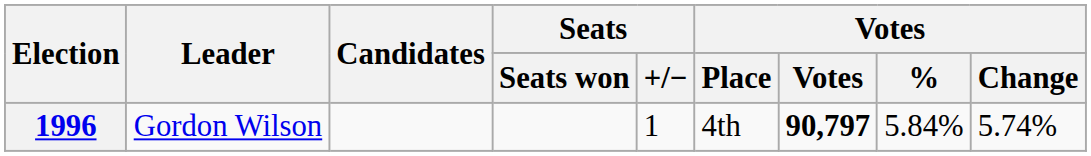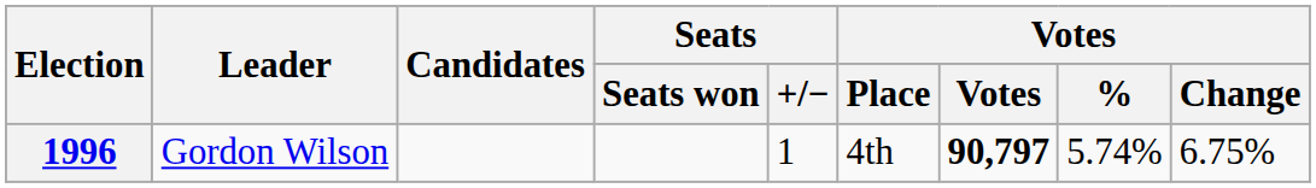 <table class="wikitable">
 <tr>
 <th rowspan="2">Election</th>
 <th rowspan="2">Leader</th>
 <th rowspan="2">Candidates</th>
 <th colspan="2">Seats</th>
 <th colspan="4">Votes</th>
 </tr>
 <tr>
 <th>Seats won</th>
 <th>+/−</th>
 <th>Place</th>
 <th>Votes</th>
 <th>%</th>
 <th>Change</th>
 </tr>
 <tr>
 <th><a href='#'>1996</a></th>
 <td><a href='#'>Gordon Wilson</a></td>
 <td></td>
 <td></td>
 <td> 1</td>
 <td> 4th</td>
 <td><strong>90,797</strong></td>
-<td>5.84%</td>
-<td> 5.74%</td>
+<td>5.74%</td>
+<td> 6.75%</td>
 </tr>
 </table>
